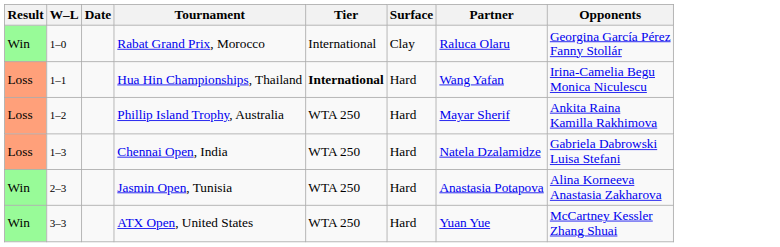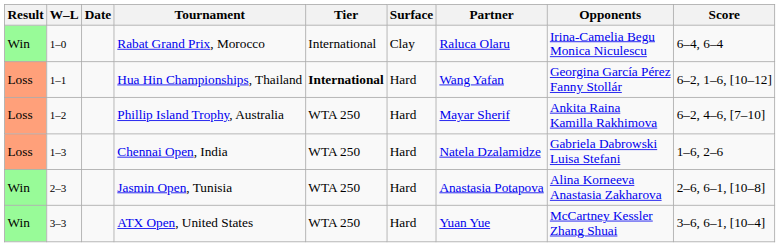 <table class="sortable wikitable">
 <tr>
 <th>Result</th>
 <th class="unsortable">W–L</th>
 <th>Date</th>
 <th>Tournament</th>
 <th>Tier</th>
 <th>Surface</th>
 <th>Partner</th>
 <th>Opponents</th>
+<th class="unsortable">Score</th>
 </tr>
 <tr>
 <td bgcolor=98fb98>Win</td>
 <td><small>1–0</small></td>
 <td><a href='#'></a></td>
 <td><a href='#'>Rabat Grand Prix</a>, Morocco</td>
 <td>International</td>
 <td>Clay</td>
 <td> <a href='#'>Raluca Olaru</a></td>
-<td> <a href='#'>Georgina García Pérez</a> <br>  <a href='#'>Fanny Stollár</a></td>
+<td> <a href='#'>Irina-Camelia Begu</a> <br>  <a href='#'>Monica Niculescu</a></td>
+<td>6–4, 6–4</td>
 </tr>
 <tr>
 <td bgcolor=ffa07a>Loss</td>
 <td><small>1–1</small></td>
 <td><a href='#'></a></td>
 <td><a href='#'>Hua Hin Championships</a>, Thailand</td>
 <td><strong>International</strong></td>
 <td>Hard</td>
 <td> <a href='#'>Wang Yafan</a></td>
-<td> <a href='#'>Irina-Camelia Begu</a> <br>  <a href='#'>Monica Niculescu</a></td>
+<td> <a href='#'>Georgina García Pérez</a> <br>  <a href='#'>Fanny Stollár</a></td>
+<td>6–2, 1–6, [10–12]</td>
 </tr>
 <tr>
 <td bgcolor=ffa07a>Loss</td>
 <td><small>1–2</small></td>
 <td><a href='#'></a></td>
 <td><a href='#'>Phillip Island Trophy</a>, Australia</td>
 <td>WTA 250</td>
 <td>Hard</td>
 <td> <a href='#'>Mayar Sherif</a></td>
 <td> <a href='#'>Ankita Raina</a> <br>  <a href='#'>Kamilla Rakhimova</a></td>
+<td>6–2, 4–6, [7–10]</td>
 </tr>
 <tr>
 <td bgcolor=ffa07a>Loss</td>
 <td><small>1–3</small></td>
 <td><a href='#'></a></td>
 <td><a href='#'>Chennai Open</a>, India</td>
 <td>WTA 250</td>
 <td>Hard</td>
 <td> <a href='#'>Natela Dzalamidze</a></td>
 <td> <a href='#'>Gabriela Dabrowski</a> <br>  <a href='#'>Luisa Stefani</a></td>
+<td>1–6, 2–6</td>
 </tr>
 <tr>
 <td bgcolor=98FB98>Win</td>
 <td><small>2–3</small></td>
 <td><a href='#'></a></td>
 <td><a href='#'>Jasmin Open</a>, Tunisia</td>
 <td>WTA 250</td>
 <td>Hard</td>
 <td> <a href='#'>Anastasia Potapova</a></td>
 <td> <a href='#'>Alina Korneeva</a> <br>  <a href='#'>Anastasia Zakharova</a></td>
+<td>2–6, 6–1, [10–8]</td>
 </tr>
 <tr>
 <td bgcolor=98FB98>Win</td>
 <td><small>3–3</small></td>
 <td><a href='#'></a></td>
 <td><a href='#'>ATX Open</a>, United States</td>
 <td>WTA 250</td>
 <td>Hard</td>
 <td> <a href='#'>Yuan Yue</a></td>
 <td> <a href='#'>McCartney Kessler</a> <br>  <a href='#'>Zhang Shuai</a></td>
+<td>3–6, 6–1, [10–4]</td>
 </tr>
 </table>
